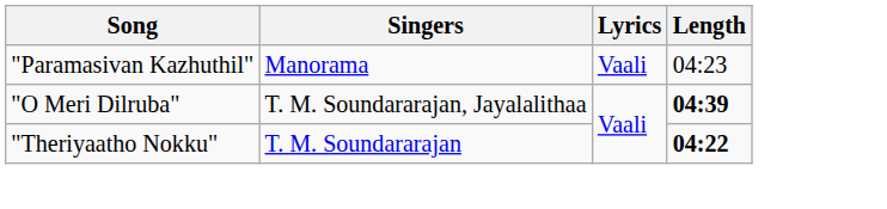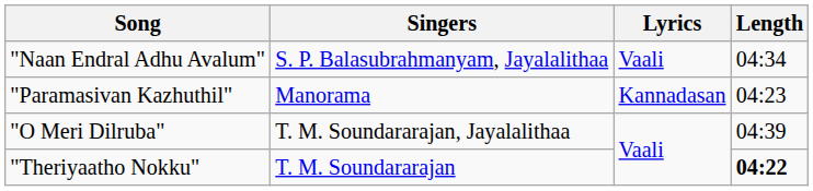 <table class="wikitable" style="font-size:95%;">
 <tr>
 <th>Song</th>
 <th>Singers</th>
 <th>Lyrics</th>
 <th>Length</th>
 </tr>
 <tr>
+<td>"Naan Endral Adhu Avalum"</td>
+<td><a href='#'>S. P. Balasubrahmanyam</a>, <a href='#'>Jayalalithaa</a></td>
+<td><a href='#'>Vaali</a></td>
+<td>04:34</td>
+</tr>
+<tr>
 <td>"Paramasivan Kazhuthil"</td>
 <td><a href='#'>Manorama</a></td>
-<td><a href='#'>Vaali</a></td>
+<td><a href='#'>Kannadasan</a></td>
 <td>04:23</td>
 </tr>
 <tr>
 <td>"O Meri Dilruba"</td>
 <td>T. M. Soundararajan, Jayalalithaa</td>
 <td rowspan=2><a href='#'>Vaali</a></td>
-<td><strong>04:39</strong></td>
+<td>04:39</td>
 </tr>
 <tr>
 <td>"Theriyaatho Nokku"</td>
 <td><a href='#'>T. M. Soundararajan</a></td>
 <td><strong>04:22</strong></td>
 </tr>
 </table>
